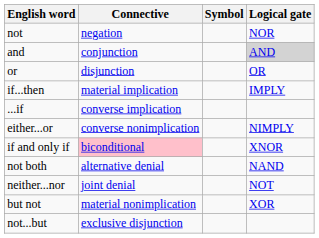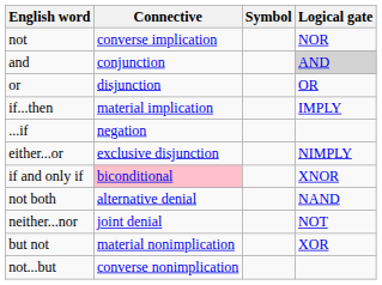 <table class="wikitable sortable">
 <tr>
 <th>English word</th>
 <th>Connective</th>
 <th>Symbol</th>
 <th>Logical gate</th>
 </tr>
 <tr>
 <td>not</td>
-<td><a href='#'>negation</a></td>
+<td><a href='#'>converse implication</a></td>
 <td></td>
 <td><a href='#'>NOR</a></td>
 </tr>
 <tr>
 <td>and</td>
 <td><a href='#'>conjunction</a></td>
 <td></td>
 <td style="background: lightgrey;"><a href='#'>AND</a></td>
 </tr>
 <tr>
 <td>or</td>
 <td><a href='#'>disjunction</a></td>
 <td></td>
 <td><a href='#'>OR</a></td>
 </tr>
 <tr>
 <td>if...then</td>
 <td><a href='#'>material implication</a></td>
 <td></td>
 <td><a href='#'>IMPLY</a></td>
 </tr>
 <tr>
 <td>...if</td>
-<td><a href='#'>converse implication</a></td>
+<td><a href='#'>negation</a></td>
 <td></td>
 <td></td>
 </tr>
 <tr>
 <td>either...or</td>
-<td><a href='#'>converse nonimplication</a></td>
+<td><a href='#'>exclusive disjunction</a></td>
 <td></td>
 <td><a href='#'>NIMPLY</a></td>
 </tr>
 <tr>
 <td>if and only if</td>
 <td style="background: pink;"><a href='#'>biconditional</a></td>
 <td></td>
 <td><a href='#'>XNOR</a></td>
 </tr>
 <tr>
 <td>not both</td>
 <td><a href='#'>alternative denial</a></td>
 <td></td>
 <td><a href='#'>NAND</a></td>
 </tr>
 <tr>
 <td>neither...nor</td>
 <td><a href='#'>joint denial</a></td>
 <td></td>
 <td><a href='#'>NOT</a></td>
 </tr>
 <tr>
 <td>but not</td>
 <td><a href='#'>material nonimplication</a></td>
 <td></td>
 <td><a href='#'>XOR</a></td>
 </tr>
 <tr>
 <td>not...but</td>
-<td><a href='#'>exclusive disjunction</a></td>
+<td><a href='#'>converse nonimplication</a></td>
 <td></td>
 </tr>
 </table>
